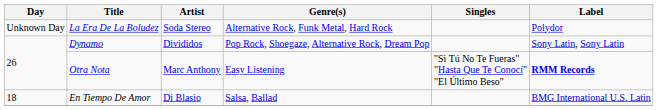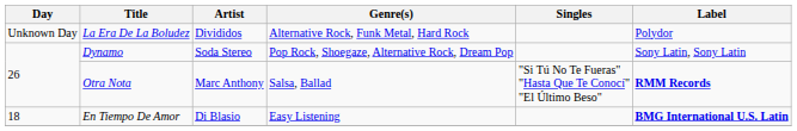 <table class="wikitable sortable" style="text-align: left;">
 <tr>
 <th>Day</th>
 <th>Title</th>
 <th>Artist</th>
 <th>Genre(s)</th>
 <th>Singles</th>
 <th>Label</th>
 </tr>
 <tr>
 <td>Unknown Day</td>
 <td><em><a href='#'>La Era De La Boludez</a></em></td>
-<td><a href='#'>Soda Stereo</a></td>
+<td><a href='#'>Divididos</a></td>
 <td><a href='#'>Alternative Rock</a>, <a href='#'>Funk Metal</a>, <a href='#'>Hard Rock</a></td>
 <td></td>
 <td><a href='#'>Polydor</a></td>
 </tr>
 <tr>
 <td rowspan="2">26</td>
 <td><em><a href='#'>Dynamo</a></em></td>
-<td><a href='#'>Divididos</a></td>
+<td><a href='#'>Soda Stereo</a></td>
 <td><a href='#'>Pop Rock</a>, <a href='#'>Shoegaze</a>, <a href='#'>Alternative Rock</a>, <a href='#'>Dream Pop</a></td>
 <td></td>
 <td><a href='#'>Sony Latin</a>, <a href='#'>Sony Latin</a></td>
 </tr>
 <tr>
 <td><em><a href='#'>Otra Nota</a></em></td>
 <td><a href='#'>Marc Anthony</a></td>
-<td><a href='#'>Easy Listening</a></td>
+<td><a href='#'>Salsa</a>, <a href='#'>Ballad</a></td>
 <td>"Si Tú No Te Fueras"<br>"<a href='#'>Hasta Que Te Conocí</a>"<br>"El Último Beso"</td>
 <td><strong><a href='#'>RMM Records</a></strong></td>
 </tr>
 <tr>
 <td>18</td>
 <td><em>En Tiempo De Amor</em></td>
 <td><a href='#'>Di Blasio</a></td>
-<td><a href='#'>Salsa</a>, <a href='#'>Ballad</a></td>
+<td><a href='#'>Easy Listening</a></td>
 <td></td>
-<td><a href='#'>BMG International U.S. Latin</a></td>
+<td><strong><a href='#'>BMG International U.S. Latin</a></strong></td>
 </tr>
 <tr>
 </tr>
 </table>
